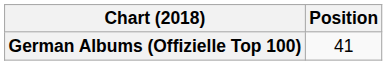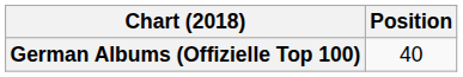 <table class="wikitable sortable plainrowheaders" style="text-align:center">
 <tr>
 <th scope="col">Chart (2018)</th>
 <th scope="col">Position</th>
 </tr>
 <tr>
 <th scope="row">German Albums (Offizielle Top 100)</th>
-<td>41</td>
+<td>40</td>
 </tr>
 </table>
